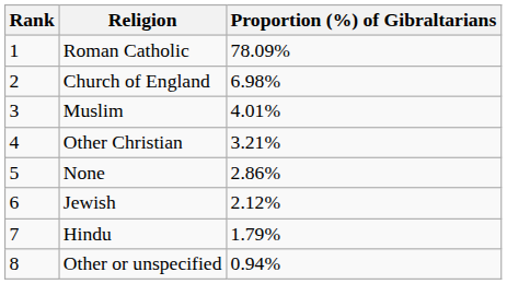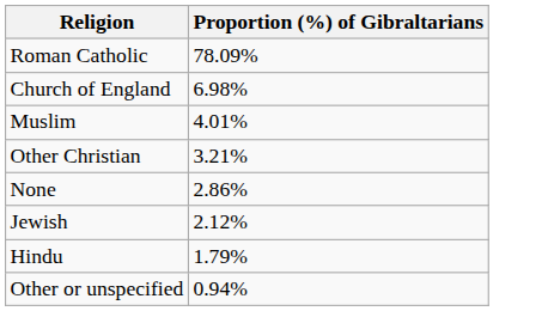 <table class="wikitable">
 <tr>
-<th>Rank</th>
 <th>Religion</th>
 <th>Proportion (%) of Gibraltarians</th>
 </tr>
 <tr>
-<td>1</td>
 <td>Roman Catholic</td>
 <td>78.09%</td>
 </tr>
 <tr>
-<td>2</td>
 <td>Church of England</td>
 <td>6.98%</td>
 </tr>
 <tr>
-<td>3</td>
 <td>Muslim</td>
 <td>4.01%</td>
 </tr>
 <tr>
-<td>4</td>
 <td>Other Christian</td>
 <td>3.21%</td>
 </tr>
 <tr>
-<td>5</td>
 <td>None</td>
 <td>2.86%</td>
 </tr>
 <tr>
-<td>6</td>
 <td>Jewish</td>
 <td>2.12%</td>
 </tr>
 <tr>
-<td>7</td>
 <td>Hindu</td>
 <td>1.79%</td>
 </tr>
 <tr>
-<td>8</td>
 <td>Other or unspecified</td>
 <td>0.94%</td>
 </tr>
 </table>
